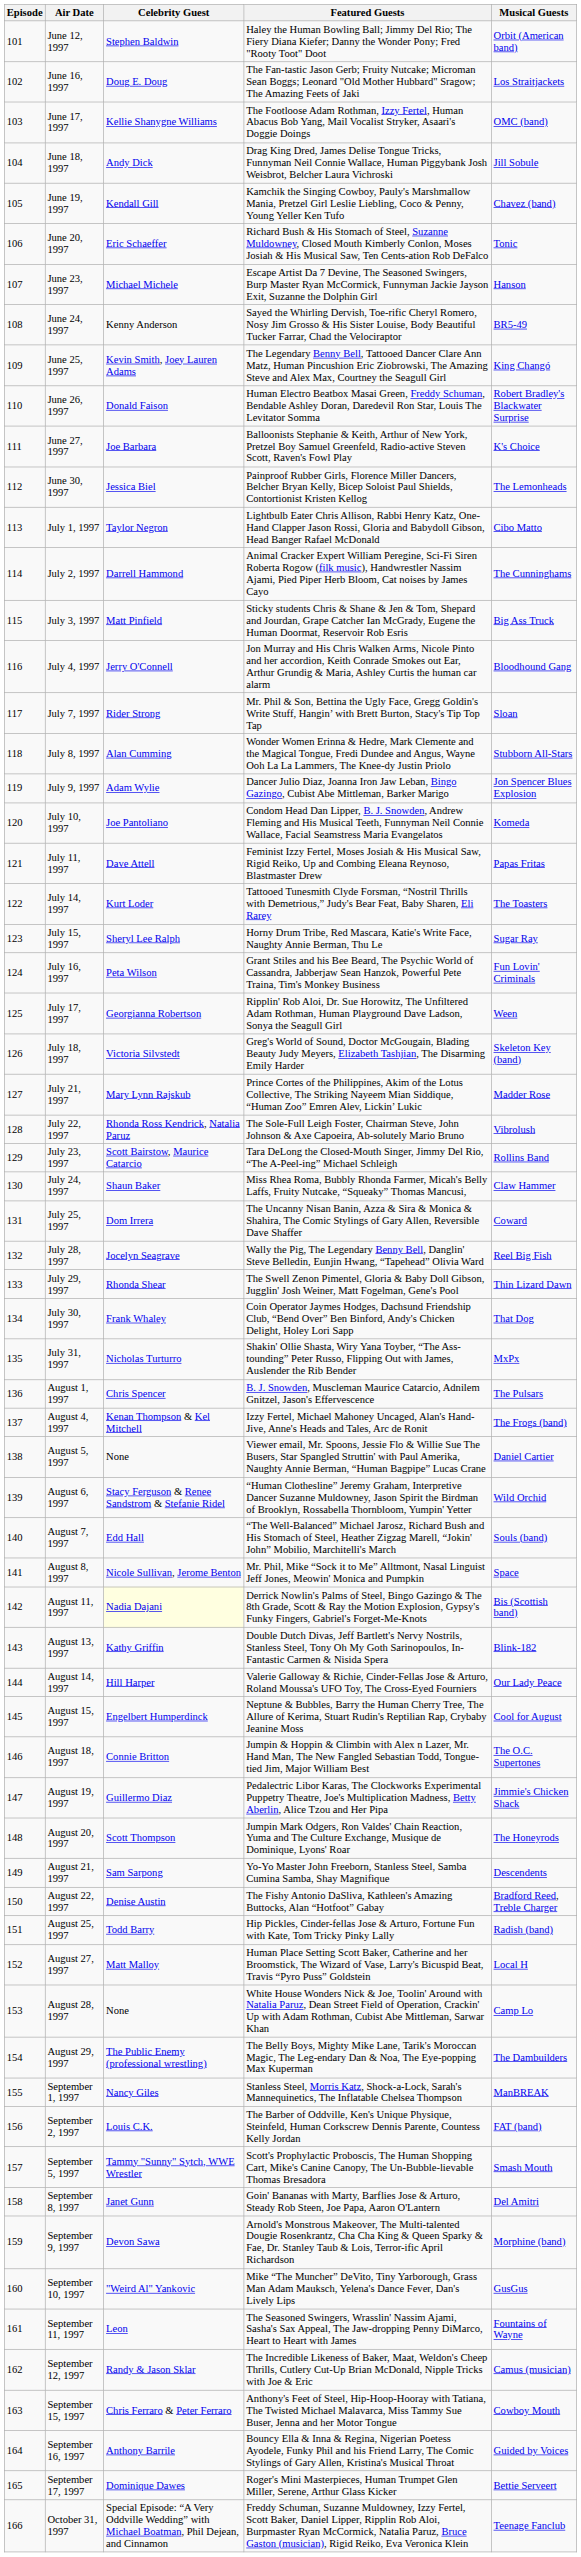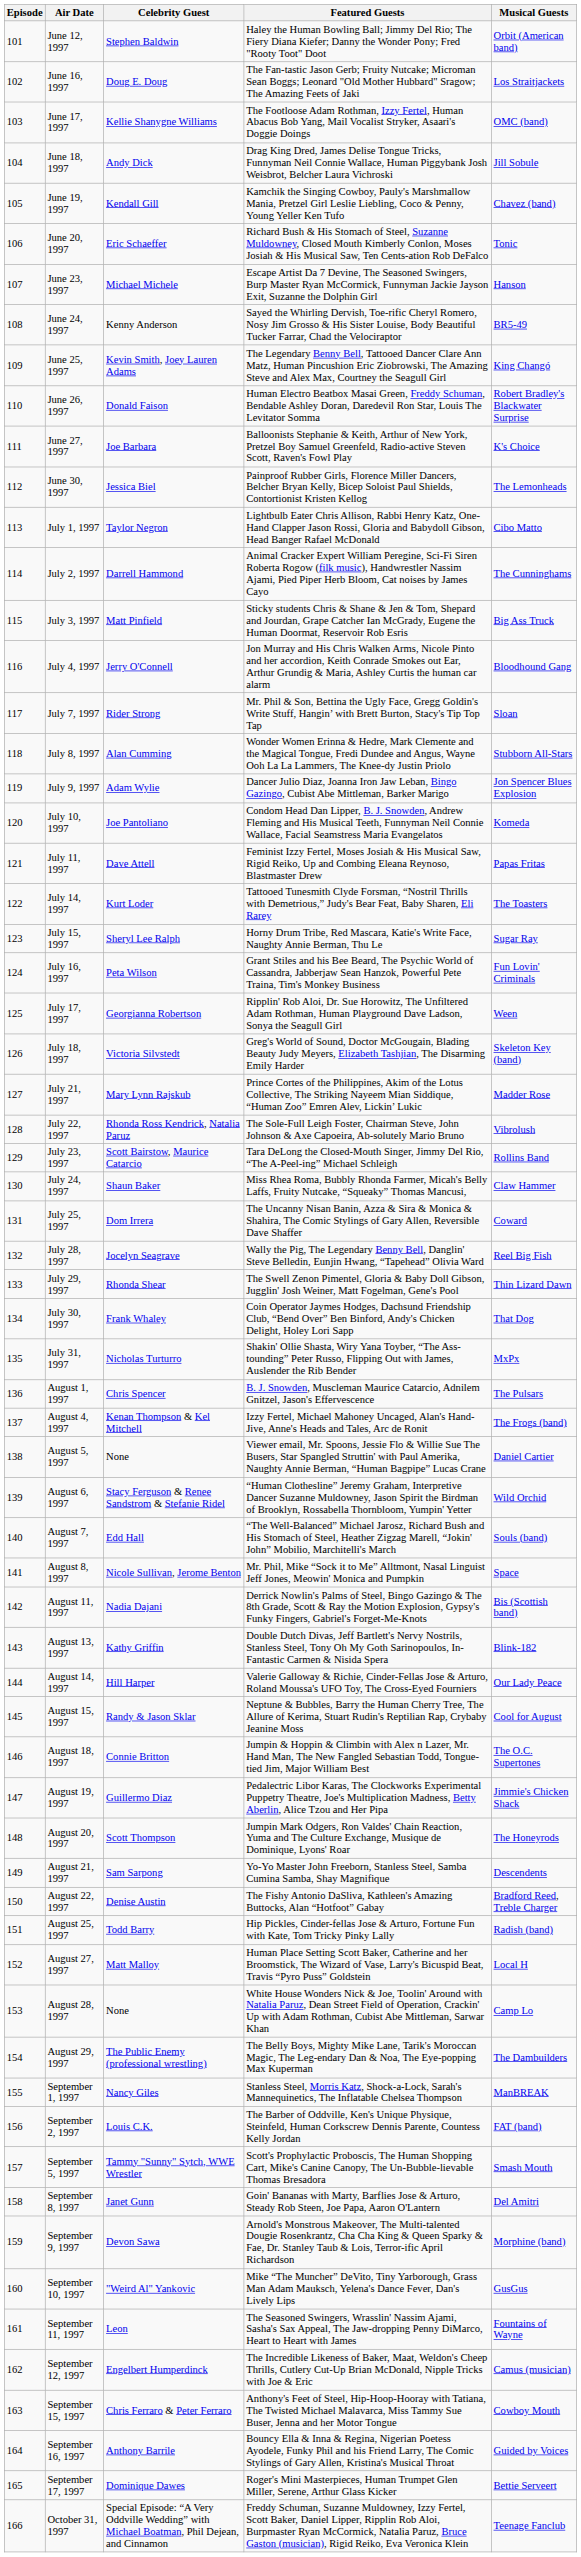 <table class="wikitable">
 <tr>
 <th>Episode</th>
 <th>Air Date</th>
 <th>Celebrity Guest</th>
 <th>Featured Guests</th>
 <th>Musical Guests</th>
 </tr>
 <tr>
 <td>101</td>
 <td>June 12, 1997</td>
 <td><a href='#'>Stephen Baldwin</a></td>
 <td>Haley the Human Bowling Ball; Jimmy Del Rio; The Fiery Diana Kiefer; Danny the Wonder Pony; Fred "Rooty Toot" Doot</td>
 <td><a href='#'>Orbit (American band)</a></td>
 </tr>
 <tr>
 <td>102</td>
 <td>June 16, 1997</td>
 <td><a href='#'>Doug E. Doug</a></td>
 <td>The Fan-tastic Jason Gerb; Fruity Nutcake; Microman Sean Boggs; Leonard "Old Mother Hubbard" Sragow; The Amazing Feets of Jaki</td>
 <td><a href='#'>Los Straitjackets</a></td>
 </tr>
 <tr>
 <td>103</td>
 <td>June 17, 1997</td>
 <td><a href='#'>Kellie Shanygne Williams</a></td>
 <td>The Footloose Adam Rothman, <a href='#'>Izzy Fertel</a>, Human Abacus Bob Yang, Mail Vocalist Stryker, Asaari's Doggie Doings</td>
 <td><a href='#'>OMC (band)</a></td>
 </tr>
 <tr>
 <td>104</td>
 <td>June 18, 1997</td>
 <td><a href='#'>Andy Dick</a></td>
 <td>Drag King Dred, James Delise Tongue Tricks, Funnyman Neil Connie Wallace, Human Piggybank Josh Weisbrot, Belcher Laura Vichroski</td>
 <td><a href='#'>Jill Sobule</a></td>
 </tr>
 <tr>
 <td>105</td>
 <td>June 19, 1997</td>
 <td><a href='#'>Kendall Gill</a></td>
 <td>Kamchik the Singing Cowboy, Pauly's Marshmallow Mania, Pretzel Girl Leslie Liebling, Coco & Penny, Young Yeller Ken Tufo</td>
 <td><a href='#'>Chavez (band)</a></td>
 </tr>
 <tr>
 <td>106</td>
 <td>June 20, 1997</td>
 <td><a href='#'>Eric Schaeffer</a></td>
 <td>Richard Bush & His Stomach of Steel, <a href='#'>Suzanne Muldowney</a>, Closed Mouth Kimberly Conlon, Moses Josiah & His Musical Saw, Ten Cents-ation Rob DeFalco</td>
 <td><a href='#'>Tonic</a></td>
 </tr>
 <tr>
 <td>107</td>
 <td>June 23, 1997</td>
 <td><a href='#'>Michael Michele</a></td>
 <td>Escape Artist Da 7 Devine, The Seasoned Swingers, Burp Master Ryan McCormick, Funnyman Jackie Jayson Exit, Suzanne the Dolphin Girl</td>
 <td><a href='#'>Hanson</a></td>
 </tr>
 <tr>
 <td>108</td>
 <td>June 24, 1997</td>
 <td>Kenny Anderson</td>
 <td>Sayed the Whirling Dervish, Toe-rific Cheryl Romero, Nosy Jim Grosso & His Sister Louise, Body Beautiful Tucker Farrar, Chad the Velociraptor</td>
 <td><a href='#'>BR5-49</a></td>
 </tr>
 <tr>
 <td>109</td>
 <td>June 25, 1997</td>
 <td><a href='#'>Kevin Smith</a>, <a href='#'>Joey Lauren Adams</a></td>
 <td>The Legendary <a href='#'>Benny Bell</a>, Tattooed Dancer Clare Ann Matz, Human Pincushion Eric Ziobrowski, The Amazing Steve and Alex Max, Courtney the Seagull Girl</td>
 <td><a href='#'>King Changó</a></td>
 </tr>
 <tr>
 <td>110</td>
 <td>June 26, 1997</td>
 <td><a href='#'>Donald Faison</a></td>
 <td>Human Electro Beatbox Masai Green, <a href='#'>Freddy Schuman</a>, Bendable Ashley Doran, Daredevil Ron Star, Louis The Levitator Somma</td>
 <td><a href='#'>Robert Bradley's Blackwater Surprise</a></td>
 </tr>
 <tr>
 <td>111</td>
 <td>June 27, 1997</td>
 <td><a href='#'>Joe Barbara</a></td>
 <td>Balloonists Stephanie & Keith, Arthur of New York, Pretzel Boy Samuel Greenfeld, Radio-active Steven Scott, Raven's Fowl Play</td>
 <td><a href='#'>K's Choice</a></td>
 </tr>
 <tr>
 <td>112</td>
 <td>June 30, 1997</td>
 <td><a href='#'>Jessica Biel</a></td>
 <td>Painproof Rubber Girls, Florence Miller Dancers, Belcher Bryan Kelly, Bicep Soloist Paul Shields, Contortionist Kristen Kellog</td>
 <td><a href='#'>The Lemonheads</a></td>
 </tr>
 <tr>
 <td>113</td>
 <td>July 1, 1997</td>
 <td><a href='#'>Taylor Negron</a></td>
 <td>Lightbulb Eater Chris Allison, Rabbi Henry Katz, One-Hand Clapper Jason Rossi, Gloria and Babydoll Gibson, Head Banger Rafael McDonald</td>
 <td><a href='#'>Cibo Matto</a></td>
 </tr>
 <tr>
 <td>114</td>
 <td>July 2, 1997</td>
 <td><a href='#'>Darrell Hammond</a></td>
 <td>Animal Cracker Expert William Peregine, Sci-Fi Siren Roberta Rogow (<a href='#'>filk music</a>), Handwrestler Nassim Ajami, Pied Piper Herb Bloom, Cat noises by James Cayo</td>
 <td><a href='#'>The Cunninghams</a></td>
 </tr>
 <tr>
 <td>115</td>
 <td>July 3, 1997</td>
 <td><a href='#'>Matt Pinfield</a></td>
 <td>Sticky students Chris & Shane & Jen & Tom, Shepard and Jourdan, Grape Catcher Ian McGrady, Eugene the Human Doormat, Reservoir Rob Esris</td>
 <td><a href='#'>Big Ass Truck</a></td>
 </tr>
 <tr>
 <td>116</td>
 <td>July 4, 1997</td>
 <td><a href='#'>Jerry O'Connell</a></td>
 <td>Jon Murray and His Chris Walken Arms, Nicole Pinto and her accordion, Keith Conrade Smokes out Ear, Arthur Grundig & Maria, Ashley Curtis the human car alarm</td>
 <td><a href='#'>Bloodhound Gang</a></td>
 </tr>
 <tr>
 <td>117</td>
 <td>July 7, 1997</td>
 <td><a href='#'>Rider Strong</a></td>
 <td>Mr. Phil & Son, Bettina the Ugly Face, Gregg Goldin's Write Stuff, Hangin’ with Brett Burton, Stacy's Tip Top Tap</td>
 <td><a href='#'>Sloan</a></td>
 </tr>
 <tr>
 <td>118</td>
 <td>July 8, 1997</td>
 <td><a href='#'>Alan Cumming</a></td>
 <td>Wonder Women Erinna & Hedre, Mark Clemente and the Magical Tongue, Fredi Dundee and Angus, Wayne Ooh La La Lammers, The Knee-dy Justin Priolo</td>
 <td><a href='#'>Stubborn All-Stars</a></td>
 </tr>
 <tr>
 <td>119</td>
 <td>July 9, 1997</td>
 <td><a href='#'>Adam Wylie</a></td>
 <td>Dancer Julio Diaz, Joanna Iron Jaw Leban, <a href='#'>Bingo Gazingo</a>, Cubist Abe Mittleman, Barker Marigo</td>
 <td><a href='#'>Jon Spencer Blues Explosion</a></td>
 </tr>
 <tr>
 <td>120</td>
 <td>July 10, 1997</td>
 <td><a href='#'>Joe Pantoliano</a></td>
 <td>Condom Head Dan Lipper, <a href='#'>B. J. Snowden</a>, Andrew Fleming and His Musical Teeth, Funnyman Neil Connie Wallace, Facial Seamstress Maria Evangelatos</td>
 <td><a href='#'>Komeda</a></td>
 </tr>
 <tr>
 <td>121</td>
 <td>July 11, 1997</td>
 <td><a href='#'>Dave Attell</a></td>
 <td>Feminist Izzy Fertel, Moses Josiah & His Musical Saw, Rigid Reiko, Up and Combing Eleana Reynoso, Blastmaster Drew</td>
 <td><a href='#'>Papas Fritas</a></td>
 </tr>
 <tr>
 <td>122</td>
 <td>July 14, 1997</td>
 <td><a href='#'>Kurt Loder</a></td>
 <td>Tattooed Tunesmith Clyde Forsman, “Nostril Thrills with Demetrious,” Judy's Bear Feat, Baby Sharen, <a href='#'>Eli Rarey</a></td>
 <td><a href='#'>The Toasters</a></td>
 </tr>
 <tr>
 <td>123</td>
 <td>July 15, 1997</td>
 <td><a href='#'>Sheryl Lee Ralph</a></td>
 <td>Horny Drum Tribe, Red Mascara, Katie's Write Face, Naughty Annie Berman, Thu Le</td>
 <td><a href='#'>Sugar Ray</a></td>
 </tr>
 <tr>
 <td>124</td>
 <td>July 16, 1997</td>
 <td><a href='#'>Peta Wilson</a></td>
 <td>Grant Stiles and his Bee Beard, The Psychic World of Cassandra, Jabberjaw Sean Hanzok, Powerful Pete Traina, Tim's Monkey Business</td>
 <td><a href='#'>Fun Lovin' Criminals</a></td>
 </tr>
 <tr>
 <td>125</td>
 <td>July 17, 1997</td>
 <td><a href='#'>Georgianna Robertson</a></td>
 <td>Ripplin' Rob Aloi, Dr. Sue Horowitz, The Unfiltered Adam Rothman, Human Playground Dave Ladson, Sonya the Seagull Girl</td>
 <td><a href='#'>Ween</a></td>
 </tr>
 <tr>
 <td>126</td>
 <td>July 18, 1997</td>
 <td><a href='#'>Victoria Silvstedt</a></td>
 <td>Greg's World of Sound, Doctor McGougain, Blading Beauty Judy Meyers, <a href='#'>Elizabeth Tashjian</a>, The Disarming Emily Harder</td>
 <td><a href='#'>Skeleton Key (band)</a></td>
 </tr>
 <tr>
 <td>127</td>
 <td>July 21, 1997</td>
 <td><a href='#'>Mary Lynn Rajskub</a></td>
 <td>Prince Cortes of the Philippines, Akim of the Lotus Collective, The Striking Nayeem Mian Siddique, “Human Zoo” Emren Alev, Lickin’ Lukic</td>
 <td><a href='#'>Madder Rose</a></td>
 </tr>
 <tr>
 <td>128</td>
 <td>July 22, 1997</td>
 <td><a href='#'>Rhonda Ross Kendrick</a>, <a href='#'>Natalia Paruz</a></td>
 <td>The Sole-Full Leigh Foster, Chairman Steve, John Johnson & Axe Capoeira, Ab-solutely Mario Bruno</td>
 <td><a href='#'>Vibrolush</a></td>
 </tr>
 <tr>
 <td>129</td>
 <td>July 23, 1997</td>
 <td><a href='#'>Scott Bairstow</a>, <a href='#'>Maurice Catarcio</a></td>
 <td>Tara DeLong the Closed-Mouth Singer, Jimmy Del Rio, “The A-Peel-ing” Michael Schleigh</td>
 <td><a href='#'>Rollins Band</a></td>
 </tr>
 <tr>
 <td>130</td>
 <td>July 24, 1997</td>
 <td><a href='#'>Shaun Baker</a></td>
 <td>Miss Rhea Roma, Bubbly Rhonda Farmer, Micah's Belly Laffs, Fruity Nutcake, “Squeaky” Thomas Mancusi,</td>
 <td><a href='#'>Claw Hammer</a></td>
 </tr>
 <tr>
 <td>131</td>
 <td>July 25, 1997</td>
 <td><a href='#'>Dom Irrera</a></td>
 <td>The Uncanny Nisan Banin, Azza & Sira & Monica & Shahira, The Comic Stylings of Gary Allen, Reversible Dave Shaffer</td>
 <td><a href='#'>Coward</a></td>
 </tr>
 <tr>
 <td>132</td>
 <td>July 28, 1997</td>
 <td><a href='#'>Jocelyn Seagrave</a></td>
 <td>Wally the Pig, The Legendary <a href='#'>Benny Bell</a>, Danglin' Steve Belledin, Eunjin Hwang, “Tapehead” Olivia Ward</td>
 <td><a href='#'>Reel Big Fish</a></td>
 </tr>
 <tr>
 <td>133</td>
 <td>July 29, 1997</td>
 <td><a href='#'>Rhonda Shear</a></td>
 <td>The Swell Zenon Pimentel, Gloria & Baby Doll Gibson, Jugglin' Josh Weiner, Matt Fogelman, Gene's Pool</td>
 <td><a href='#'>Thin Lizard Dawn</a></td>
 </tr>
 <tr>
 <td>134</td>
 <td>July 30, 1997</td>
 <td><a href='#'>Frank Whaley</a></td>
 <td>Coin Operator Jaymes Hodges, Dachsund Friendship Club, “Bend Over” Ben Binford, Andy's Chicken Delight, Holey Lori Sapp</td>
 <td><a href='#'>That Dog</a></td>
 </tr>
 <tr>
 <td>135</td>
 <td>July 31, 1997</td>
 <td><a href='#'>Nicholas Turturro</a></td>
 <td>Shakin' Ollie Shasta, Wiry Yana Toyber, “The Ass-tounding” Peter Russo, Flipping Out with James, Auslender the Rib Bender</td>
 <td><a href='#'>MxPx</a></td>
 </tr>
 <tr>
 <td>136</td>
 <td>August 1, 1997</td>
 <td><a href='#'>Chris Spencer</a></td>
 <td><a href='#'>B. J. Snowden</a>, Muscleman Maurice Catarcio, Adnilem Gnitzel, Jason's Effervescence</td>
 <td><a href='#'>The Pulsars</a></td>
 </tr>
 <tr>
 <td>137</td>
 <td>August 4, 1997</td>
 <td><a href='#'>Kenan Thompson</a> & <a href='#'>Kel Mitchell</a></td>
 <td>Izzy Fertel, Michael Mahoney Uncaged, Alan's Hand-Jive, Anne's Heads and Tales, Arc de Ronit</td>
 <td><a href='#'>The Frogs (band)</a></td>
 </tr>
 <tr>
 <td>138</td>
 <td>August 5, 1997</td>
 <td>None</td>
 <td>Viewer email, Mr. Spoons, Jessie Flo & Willie Sue The Busers, Star Spangled Struttin' with Paul Amerika, Naughty Annie Berman, “Human Bagpipe” Lucas Crane</td>
 <td><a href='#'>Daniel Cartier</a></td>
 </tr>
 <tr>
 <td>139</td>
 <td>August 6, 1997</td>
 <td><a href='#'>Stacy Ferguson</a> & <a href='#'>Renee Sandstrom</a> & <a href='#'>Stefanie Ridel</a></td>
 <td>“Human Clothesline” Jeremy Graham, Interpretive Dancer Suzanne Muldowney, Jason Spirit the Birdman of Brooklyn, Rossabella Thornbloom, Yumpin' Yetter</td>
 <td><a href='#'>Wild Orchid</a></td>
 </tr>
 <tr>
 <td>140</td>
 <td>August 7, 1997</td>
 <td><a href='#'>Edd Hall</a></td>
 <td>“The Well-Balanced” Michael Jarosz, Richard Bush and His Stomach of Steel, Heather Zigzag Marell, “Jokin' John” Mobilio, Marchitelli's March</td>
 <td><a href='#'>Souls (band)</a></td>
 </tr>
 <tr>
 <td>141</td>
 <td>August 8, 1997</td>
 <td><a href='#'>Nicole Sullivan</a>, <a href='#'>Jerome Benton</a></td>
 <td>Mr. Phil, Mike “Sock it to Me” Alltmont, Nasal Linguist Jeff Jones, Meowin' Monica and Pumpkin</td>
 <td><a href='#'>Space</a></td>
 </tr>
 <tr>
 <td>142</td>
 <td>August 11, 1997</td>
-<td style="background: lightyellow;"><a href='#'>Nadia Dajani</a></td>
+<td><a href='#'>Nadia Dajani</a></td>
 <td>Derrick Nowlin's Palms of Steel, Bingo Gazingo & The 8th Grade, Scott & Ray the Motion Explosion, Gypsy's Funky Fingers, Gabriel's Forget-Me-Knots</td>
 <td><a href='#'>Bis (Scottish band)</a></td>
 </tr>
 <tr>
 <td>143</td>
 <td>August 13, 1997</td>
 <td><a href='#'>Kathy Griffin</a></td>
 <td>Double Dutch Divas, Jeff Bartlett's Nervy Nostrils, Stanless Steel, Tony Oh My Goth Sarinopoulos, In-Fantastic Carmen & Nisida Spera</td>
 <td><a href='#'>Blink-182</a></td>
 </tr>
 <tr>
 <td>144</td>
 <td>August 14, 1997</td>
 <td><a href='#'>Hill Harper</a></td>
 <td>Valerie Galloway & Richie, Cinder-Fellas Jose & Arturo, Roland Moussa's UFO Toy, The Cross-Eyed Fourniers</td>
 <td><a href='#'>Our Lady Peace</a></td>
 </tr>
 <tr>
 <td>145</td>
 <td>August 15, 1997</td>
-<td><a href='#'>Engelbert Humperdinck</a></td>
+<td><a href='#'>Randy & Jason Sklar</a></td>
 <td>Neptune & Bubbles, Barry the Human Cherry Tree, The Allure of Kerima, Stuart Rudin's Reptilian Rap, Crybaby Jeanine Moss</td>
 <td><a href='#'>Cool for August</a></td>
 </tr>
 <tr>
 <td>146</td>
 <td>August 18, 1997</td>
 <td><a href='#'>Connie Britton</a></td>
 <td>Jumpin & Hoppin & Climbin with Alex n Lazer, Mr. Hand Man, The New Fangled Sebastian Todd, Tongue-tied Jim, Major William Best</td>
 <td><a href='#'>The O.C. Supertones</a></td>
 </tr>
 <tr>
 <td>147</td>
 <td>August 19, 1997</td>
 <td><a href='#'>Guillermo Diaz</a></td>
 <td>Pedalectric Libor Karas, The Clockworks Experimental Puppetry Theatre, Joe's Multiplication Madness, <a href='#'>Betty Aberlin</a>, Alice Tzou and Her Pipa</td>
 <td><a href='#'>Jimmie's Chicken Shack</a></td>
 </tr>
 <tr>
 <td>148</td>
 <td>August 20, 1997</td>
 <td><a href='#'>Scott Thompson</a></td>
 <td>Jumpin Mark Odgers, Ron Valdes' Chain Reaction, Yuma and The Culture Exchange, Musique de Dominique, Lyons' Roar</td>
 <td><a href='#'>The Honeyrods</a></td>
 </tr>
 <tr>
 <td>149</td>
 <td>August 21, 1997</td>
 <td><a href='#'>Sam Sarpong</a></td>
 <td>Yo-Yo Master John Freeborn, Stanless Steel, Samba Cumina Samba, Shay Magnifique</td>
 <td><a href='#'>Descendents</a></td>
 </tr>
 <tr>
 <td>150</td>
 <td>August 22, 1997</td>
 <td><a href='#'>Denise Austin</a></td>
 <td>The Fishy Antonio DaSliva, Kathleen's Amazing Buttocks, Alan “Hotfoot” Gabay</td>
 <td><a href='#'>Bradford Reed</a>, <a href='#'>Treble Charger</a></td>
 </tr>
 <tr>
 <td>151</td>
 <td>August 25, 1997</td>
 <td><a href='#'>Todd Barry</a></td>
 <td>Hip Pickles, Cinder-fellas Jose & Arturo, Fortune Fun with Kate, Tom Tricky Pinky Lally</td>
 <td><a href='#'>Radish (band)</a></td>
 </tr>
 <tr>
 <td>152</td>
 <td>August 27, 1997</td>
 <td><a href='#'>Matt Malloy</a></td>
 <td>Human Place Setting Scott Baker, Catherine and her Broomstick, The Wizard of Vase, Larry's Bicuspid Beat, Travis “Pyro Puss” Goldstein</td>
 <td><a href='#'>Local H</a></td>
 </tr>
 <tr>
 <td>153</td>
 <td>August 28, 1997</td>
 <td>None</td>
 <td>White House Wonders Nick & Joe, Toolin' Around with <a href='#'>Natalia Paruz</a>, Dean Street Field of Operation, Crackin' Up with Adam Rothman, Cubist Abe Mittleman, Sarwar Khan</td>
 <td><a href='#'>Camp Lo</a></td>
 </tr>
 <tr>
 <td>154</td>
 <td>August 29, 1997</td>
 <td><a href='#'>The Public Enemy (professional wrestling)</a></td>
 <td>The Belly Boys, Mighty Mike Lane, Tarik's Moroccan Magic, The Leg-endary Dan & Noa, The Eye-popping Max Kuperman</td>
 <td><a href='#'>The Dambuilders</a></td>
 </tr>
 <tr>
 <td>155</td>
 <td>September 1, 1997</td>
 <td><a href='#'>Nancy Giles</a></td>
 <td>Stanless Steel, <a href='#'>Morris Katz</a>, Shock-a-Lock, Sarah's Mannequinetics, The Inflatable Chelsea Thompson</td>
 <td><a href='#'>ManBREAK</a></td>
 </tr>
 <tr>
 <td>156</td>
 <td>September 2, 1997</td>
 <td><a href='#'>Louis C.K.</a></td>
 <td>The Barber of Oddville, Ken's Unique Physique, Steinfeld, Human Corkscrew Dennis Parente, Countess Kelly Jordan</td>
 <td><a href='#'>FAT (band)</a></td>
 </tr>
 <tr>
 <td>157</td>
 <td>September 5, 1997</td>
 <td><a href='#'>Tammy "Sunny" Sytch, WWE Wrestler</a></td>
 <td>Scott's Prophylactic Proboscis, The Human Shopping Cart, Mike's Canine Canopy, The Un-Bubble-lievable Thomas Bresadora</td>
 <td><a href='#'>Smash Mouth</a></td>
 </tr>
 <tr>
 <td>158</td>
 <td>September 8, 1997</td>
 <td><a href='#'>Janet Gunn</a></td>
 <td>Goin' Bananas with Marty, Barflies Jose & Arturo, Steady Rob Steen, Joe Papa, Aaron O'Lantern</td>
 <td><a href='#'>Del Amitri</a></td>
 </tr>
 <tr>
 <td>159</td>
 <td>September 9, 1997</td>
 <td><a href='#'>Devon Sawa</a></td>
 <td>Arnold's Monstrous Makeover, The Multi-talented Dougie Rosenkrantz, Cha Cha King & Queen Sparky & Fae, Dr. Stanley Taub & Lois, Terror-ific April Richardson</td>
 <td><a href='#'>Morphine (band)</a></td>
 </tr>
 <tr>
 <td>160</td>
 <td>September 10, 1997</td>
 <td><a href='#'>"Weird Al" Yankovic</a></td>
 <td>Mike “The Muncher” DeVito, Tiny Yarborough, Grass Man Adam Mauksch, Yelena's Dance Fever, Dan's Lively Lips</td>
 <td><a href='#'>GusGus</a></td>
 </tr>
 <tr>
 <td>161</td>
 <td>September 11, 1997</td>
 <td><a href='#'>Leon</a></td>
 <td>The Seasoned Swingers, Wrasslin' Nassim Ajami, Sasha's Sax Appeal, The Jaw-dropping Penny DiMarco, Heart to Heart with James</td>
 <td><a href='#'>Fountains of Wayne</a></td>
 </tr>
 <tr>
 <td>162</td>
 <td>September 12, 1997</td>
-<td><a href='#'>Randy & Jason Sklar</a></td>
+<td><a href='#'>Engelbert Humperdinck</a></td>
 <td>The Incredible Likeness of Baker, Maat, Weldon's Cheep Thrills, Cutlery Cut-Up Brian McDonald, Nipple Tricks with Joe & Eric</td>
 <td><a href='#'>Camus (musician)</a></td>
 </tr>
 <tr>
 <td>163</td>
 <td>September 15, 1997</td>
 <td><a href='#'>Chris Ferraro</a> & <a href='#'>Peter Ferraro</a></td>
 <td>Anthony's Feet of Steel, Hip-Hoop-Hooray with Tatiana, The Twisted Michael Malavarca, Miss Tammy Sue Buser, Jenna and her Motor Tongue</td>
 <td><a href='#'>Cowboy Mouth</a></td>
 </tr>
 <tr>
 <td>164</td>
 <td>September 16, 1997</td>
 <td><a href='#'>Anthony Barrile</a></td>
 <td>Bouncy Ella & Inna & Regina, Nigerian Poetess Ayodele, Funky Phil and his Friend Larry, The Comic Stylings of Gary Allen, Kristina's Musical Throat</td>
 <td><a href='#'>Guided by Voices</a></td>
 </tr>
 <tr>
 <td>165</td>
 <td>September 17, 1997</td>
 <td><a href='#'>Dominique Dawes</a></td>
 <td>Roger's Mini Masterpieces, Human Trumpet Glen Miller, Serene, Arthur Glass Kicker</td>
 <td><a href='#'>Bettie Serveert</a></td>
 </tr>
 <tr>
 <td>166</td>
 <td>October 31, 1997</td>
 <td>Special Episode: “A Very Oddville Wedding” with <a href='#'>Michael Boatman</a>, Phil Dejean, and Cinnamon</td>
 <td>Freddy Schuman, Suzanne Muldowney, Izzy Fertel, Scott Baker, Daniel Lipper, Ripplin Rob Aloi, Burpmaster Ryan McCormick, Natalia Paruz, <a href='#'>Bruce Gaston (musician)</a>, Rigid Reiko, Eva Veronica Klein</td>
 <td><a href='#'>Teenage Fanclub</a></td>
 </tr>
 </table>
